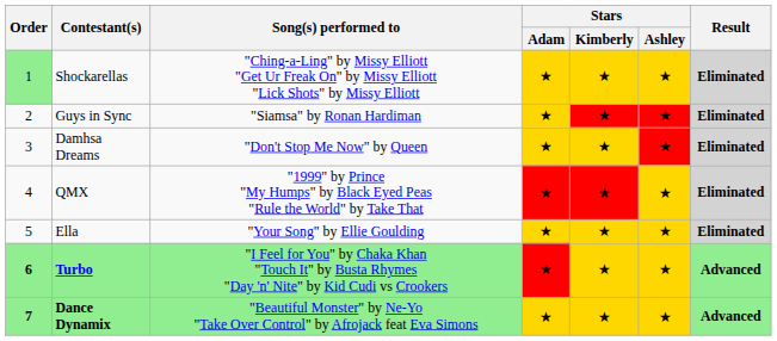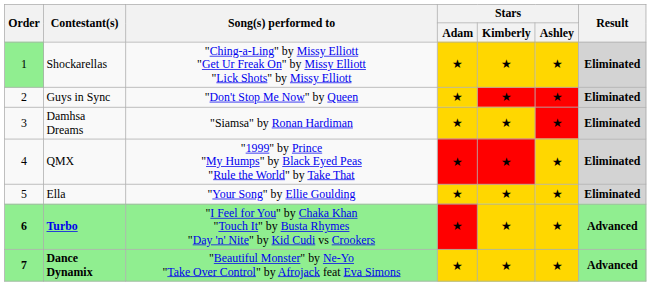 <table class="wikitable" style="text-align:center;">
 <tr>
 <th style="width:2%;" rowspan="2">Order</th>
 <th style="width:7%;" rowspan="2">Contestant(s)</th>
 <th style="width:41%;" rowspan="2">Song(s) performed to</th>
 <th style="width:9%;" colspan="3">Stars</th>
 <th style="width:5%;" rowspan="2">Result</th>
 </tr>
 <tr>
 <th style="width:3%;">Adam</th>
 <th style="width:3%;">Kimberly</th>
 <th style="width:3%;">Ashley</th>
 </tr>
 <tr>
 <td style="background: lightgreen;">1</td>
 <td style="text-align:left;">Shockarellas</td>
 <td>"<a href='#'>Ching-a-Ling</a>" by <a href='#'>Missy Elliott</a> <br>"<a href='#'>Get Ur Freak On</a>" by <a href='#'>Missy Elliott</a> <br> "<a href='#'>Lick Shots</a>" by <a href='#'>Missy Elliott</a> <br></td>
 <td style="background:gold;">★</td>
 <td style="background:gold;">★</td>
 <td style="background:gold;">★</td>
 <td style="background:lightgrey;"><strong>Eliminated</strong></td>
 </tr>
 <tr>
 <td>2</td>
 <td style="text-align:left;">Guys in Sync</td>
-<td>"Siamsa" by <a href='#'>Ronan Hardiman</a></td>
+<td>"<a href='#'>Don't Stop Me Now</a>" by <a href='#'>Queen</a></td>
 <td style="background:gold;">★</td>
 <td style="background:red;">★</td>
 <td style="background:red;">★</td>
 <td style="background:lightgrey;"><strong>Eliminated</strong></td>
 </tr>
 <tr>
 <td>3</td>
 <td style="text-align:left;">Damhsa Dreams</td>
-<td>"<a href='#'>Don't Stop Me Now</a>" by <a href='#'>Queen</a></td>
+<td>"Siamsa" by <a href='#'>Ronan Hardiman</a></td>
 <td style="background:gold;">★</td>
 <td style="background:gold;">★</td>
 <td style="background:red;">★</td>
 <td style="background:lightgrey;"><strong>Eliminated</strong></td>
 </tr>
 <tr>
 <td>4</td>
 <td style="text-align:left;">QMX</td>
 <td>"<a href='#'>1999</a>" by <a href='#'>Prince</a> <br>"<a href='#'>My Humps</a>" by <a href='#'>Black Eyed Peas</a> <br> "<a href='#'>Rule the World</a>" by <a href='#'>Take That</a></td>
 <td style="background:red;">★</td>
 <td style="background:red;">★</td>
 <td style="background:gold;">★</td>
 <td style="background:lightgrey;"><strong>Eliminated</strong></td>
 </tr>
 <tr>
 <td>5</td>
 <td style="text-align:left;">Ella</td>
 <td>"<a href='#'>Your Song</a>" by <a href='#'>Ellie Goulding</a></td>
 <td style="background:gold;">★</td>
 <td style="background:gold;">★</td>
 <td style="background:gold;">★</td>
 <td style="background:lightgrey;"><strong>Eliminated</strong></td>
 </tr>
 <tr style="background:lightgreen;">
 <td><strong>6</strong></td>
 <td style="text-align:left;"><strong><a href='#'>Turbo</a></strong></td>
 <td>"<a href='#'>I Feel for You</a>" by <a href='#'>Chaka Khan</a> <br> "<a href='#'>Touch It</a>" by <a href='#'>Busta Rhymes</a> <br> "<a href='#'>Day 'n' Nite</a>" by <a href='#'>Kid Cudi</a> vs <a href='#'>Crookers</a></td>
 <td style="background:red;">★</td>
 <td style="background:gold;">★</td>
 <td style="background:gold;">★</td>
 <td><strong>Advanced</strong></td>
 </tr>
 <tr style="background:lightgreen;">
 <td><strong>7</strong></td>
 <td style="text-align:left;"><strong>Dance Dynamix</strong></td>
 <td>"<a href='#'>Beautiful Monster</a>" by <a href='#'>Ne-Yo</a> <br> "<a href='#'>Take Over Control</a>" by <a href='#'>Afrojack</a> feat <a href='#'>Eva Simons</a></td>
 <td style="background:gold;">★</td>
 <td style="background:gold;">★</td>
 <td style="background:gold;">★</td>
 <td><strong>Advanced</strong></td>
 </tr>
 </table>
